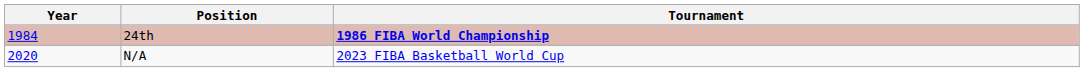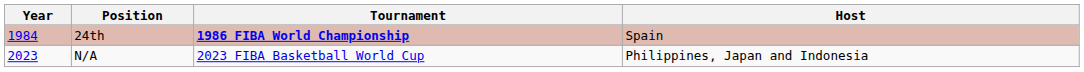 <table class="wikitable" width=70%>
 <tr>
 <th>Year</th>
 <th>Position</th>
 <th>Tournament</th>
+<th>Host</th>
 </tr>
 <tr valign="top" bgcolor="#DEBAB0">
 <td><a href='#'>1984</a></td>
 <td>24th</td>
 <td><strong><a href='#'>1986 FIBA World Championship</a></strong></td>
+<td>Spain</td>
 </tr>
 <tr valign="top" bgcolor=>
-<td><a href='#'>2020</a></td>
+<td><a href='#'>2023</a></td>
 <td>N/A</td>
 <td><a href='#'>2023 FIBA Basketball World Cup</a></td>
+<td>Philippines, Japan and Indonesia</td>
 </tr>
 </table>
